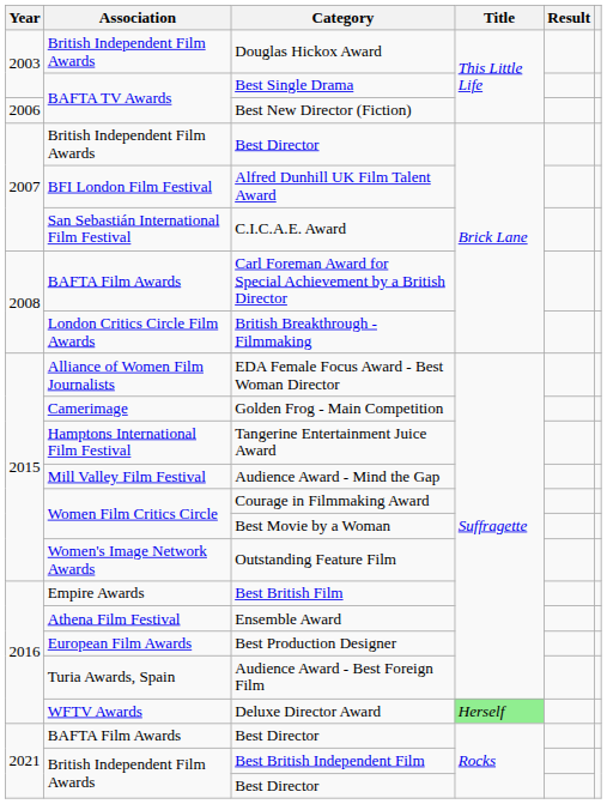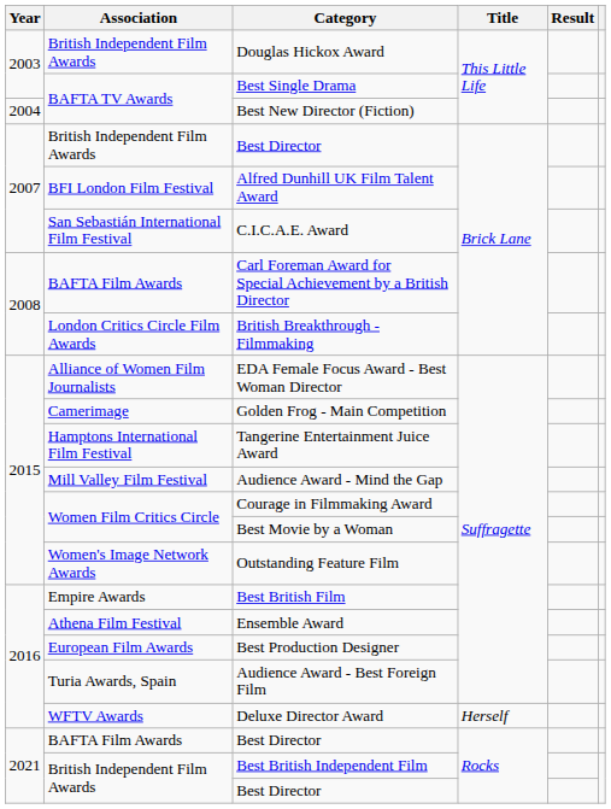 <table class="wikitable">
 <tr>
 <th scope="col">Year</th>
 <th scope="col">Association</th>
 <th scope="col">Category</th>
 <th>Title</th>
 <th scope="col">Result</th>
 <th scope="col"></th>
 </tr>
 <tr>
 <td rowspan="2">2003</td>
 <td><a href='#'>British Independent Film Awards</a></td>
 <td>Douglas Hickox Award</td>
 <td rowspan="3"><em><a href='#'>This Little Life</a></em></td>
 <td></td>
 <td></td>
 </tr>
 <tr>
 <td rowspan=2><a href='#'>BAFTA TV Awards</a></td>
 <td><a href='#'>Best Single Drama</a></td>
 <td></td>
 <td></td>
 </tr>
 <tr>
-<td>2006</td>
+<td>2004</td>
 <td>Best New Director (Fiction)</td>
 <td></td>
 <td></td>
 </tr>
 <tr>
 <td rowspan="3">2007</td>
 <td>British Independent Film Awards</td>
 <td><a href='#'>Best Director</a></td>
 <td rowspan="5"><em><a href='#'>Brick Lane</a></em></td>
 <td></td>
 <td></td>
 </tr>
 <tr>
 <td><a href='#'>BFI London Film Festival</a></td>
 <td><a href='#'>Alfred Dunhill UK Film Talent Award</a></td>
 <td></td>
 <td></td>
 </tr>
 <tr>
 <td><a href='#'>San Sebastián International Film Festival</a></td>
 <td>C.I.C.A.E. Award</td>
 <td></td>
 <td></td>
 </tr>
 <tr>
 <td rowspan="2">2008</td>
 <td><a href='#'>BAFTA Film Awards</a></td>
 <td><a href='#'>Carl Foreman Award for<br>Special Achievement by a British Director</a></td>
 <td></td>
 <td></td>
 </tr>
 <tr>
 <td><a href='#'>London Critics Circle Film Awards</a></td>
 <td><a href='#'>British Breakthrough - Filmmaking</a></td>
 <td></td>
 <td></td>
 </tr>
 <tr>
 <td rowspan="7">2015</td>
 <td><a href='#'>Alliance of Women Film Journalists</a></td>
 <td>EDA Female Focus Award - Best Woman Director</td>
 <td rowspan="11"><em><a href='#'>Suffragette</a></em></td>
 <td></td>
 <td></td>
 </tr>
 <tr>
 <td><a href='#'>Camerimage</a></td>
 <td>Golden Frog - Main Competition</td>
 <td></td>
 <td></td>
 </tr>
 <tr>
 <td><a href='#'>Hamptons International Film Festival</a></td>
 <td>Tangerine Entertainment Juice Award</td>
 <td></td>
 <td></td>
 </tr>
 <tr>
 <td><a href='#'>Mill Valley Film Festival</a></td>
 <td>Audience Award - Mind the Gap</td>
 <td></td>
 <td></td>
 </tr>
 <tr>
 <td rowspan="2"><a href='#'>Women Film Critics Circle</a></td>
 <td>Courage in Filmmaking Award</td>
 <td></td>
 <td></td>
 </tr>
 <tr>
 <td>Best Movie by a Woman</td>
 <td></td>
 <td></td>
 </tr>
 <tr>
 <td><a href='#'>Women's Image Network Awards</a></td>
 <td>Outstanding Feature Film</td>
 <td></td>
 <td></td>
 </tr>
 <tr>
 <td rowspan="5">2016</td>
 <td>Empire Awards</td>
 <td><a href='#'>Best British Film</a></td>
 <td></td>
 <td></td>
 </tr>
 <tr>
 <td><a href='#'>Athena Film Festival</a></td>
 <td>Ensemble Award</td>
 <td></td>
 <td></td>
 </tr>
 <tr>
 <td><a href='#'>European Film Awards</a></td>
 <td>Best Production Designer</td>
 <td></td>
 <td></td>
 </tr>
 <tr>
 <td>Turia Awards, Spain</td>
 <td>Audience Award - Best Foreign Film</td>
 <td></td>
 <td></td>
 </tr>
 <tr>
 <td><a href='#'>WFTV Awards</a></td>
 <td>Deluxe Director Award</td>
-<td style="background: lightgreen;"><em>Herself</em></td>
+<td><em>Herself</em></td>
 <td></td>
 <td></td>
 </tr>
 <tr>
 <td rowspan="3">2021</td>
 <td>BAFTA Film Awards</td>
 <td>Best Director</td>
 <td rowspan="3"><em><a href='#'>Rocks</a></em></td>
 <td></td>
 <td></td>
 </tr>
 <tr>
 <td rowspan="2">British Independent Film Awards</td>
 <td><a href='#'>Best British Independent Film</a></td>
 <td></td>
 <td rowspan="2"></td>
 </tr>
 <tr>
 <td>Best Director</td>
 <td></td>
 </tr>
 </table>
